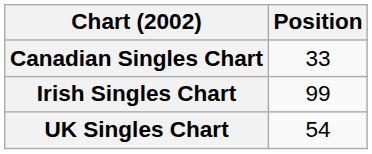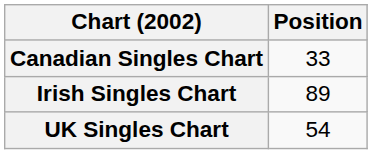 <table class="wikitable sortable plainrowheaders" style="text-align:center;">
 <tr>
 <th scope="col">Chart (2002)</th>
 <th scope="col">Position</th>
 </tr>
 <tr>
 <th scope="row">Canadian Singles Chart</th>
 <td>33</td>
 </tr>
 <tr>
 <th scope="row">Irish Singles Chart</th>
-<td>99</td>
+<td>89</td>
 </tr>
 <tr>
 <th scope="row">UK Singles Chart</th>
 <td>54</td>
 </tr>
 </table>
